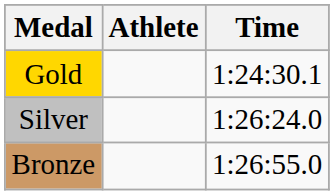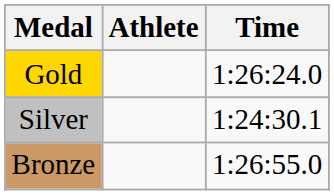 <table class="wikitable">
 <tr>
 <th>Medal</th>
 <th>Athlete</th>
 <th>Time</th>
 </tr>
 <tr>
 <td style="text-align:center;background-color:gold;">Gold</td>
 <td></td>
-<td>1:24:30.1</td>
+<td>1:26:24.0</td>
 </tr>
 <tr>
 <td style="text-align:center;background-color:silver;">Silver</td>
 <td></td>
-<td>1:26:24.0</td>
+<td>1:24:30.1</td>
 </tr>
 <tr>
 <td style="text-align:center;background-color:#CC9966;">Bronze</td>
 <td></td>
 <td>1:26:55.0</td>
 </tr>
 </table>
